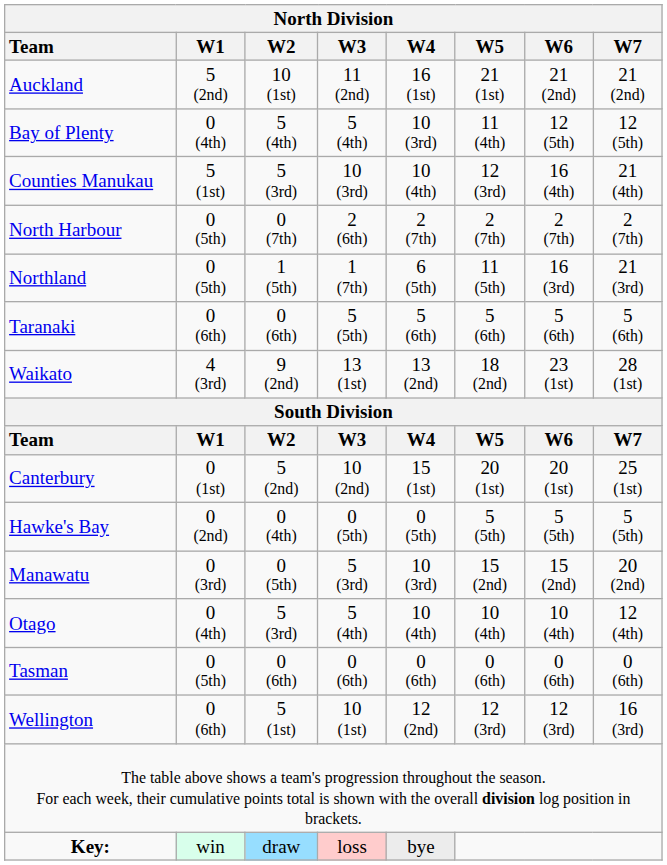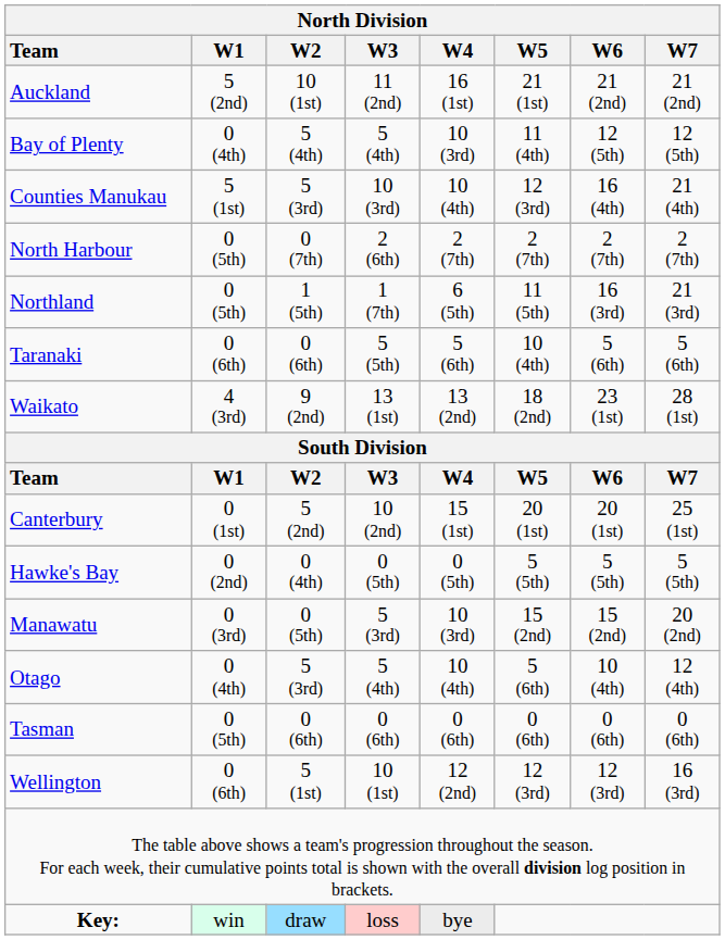 <table class="wikitable" style="text-align:center; line-height:100%; width:80%; font-size:90%">
 <tr>
 <th colspan=100%>North Division</th>
 </tr>
 <tr>
 <th style="text-align:left; width:12%;">Team</th>
 <th style="width:4%;">W1</th>
 <th style="width:4%;">W2</th>
 <th style="width:4%;">W3</th>
 <th style="width:4%;">W4</th>
 <th style="width:4%;">W5</th>
 <th style="width:4%;">W6</th>
 <th style="width:4%;">W7</th>
 </tr>
 <tr>
 <td align=left><a href='#'>Auckland</a></td>
 <td>5 <br><small>(2nd)</small></td>
 <td>10 <br><small>(1st)</small></td>
 <td>11 <br><small>(2nd)</small></td>
 <td>16 <br><small>(1st)</small></td>
 <td>21 <br><small>(1st)</small></td>
 <td>21 <br><small>(2nd)</small></td>
 <td>21 <br><small>(2nd)</small></td>
 </tr>
 <tr>
 <td align=left><a href='#'>Bay of Plenty</a></td>
 <td>0 <br><small>(4th)</small></td>
 <td>5 <br><small>(4th)</small></td>
 <td>5 <br><small>(4th)</small></td>
 <td>10 <br><small>(3rd)</small></td>
 <td>11 <br><small>(4th)</small></td>
 <td>12 <br><small>(5th)</small></td>
 <td>12 <br><small>(5th)</small></td>
 </tr>
 <tr>
 <td align=left><a href='#'>Counties Manukau</a></td>
 <td>5 <br><small>(1st)</small></td>
 <td>5 <br><small>(3rd)</small></td>
 <td>10 <br><small>(3rd)</small></td>
 <td>10 <br><small>(4th)</small></td>
 <td>12 <br><small>(3rd)</small></td>
 <td>16 <br><small>(4th)</small></td>
 <td>21 <br><small>(4th)</small></td>
 </tr>
 <tr>
 <td align=left><a href='#'>North Harbour</a></td>
 <td>0 <br><small>(5th)</small></td>
 <td>0 <br><small>(7th)</small></td>
 <td>2 <br><small>(6th)</small></td>
 <td>2 <br><small>(7th)</small></td>
 <td>2 <br><small>(7th)</small></td>
 <td>2 <br><small>(7th)</small></td>
 <td>2 <br><small>(7th)</small></td>
 </tr>
 <tr>
 <td align=left><a href='#'>Northland</a></td>
 <td>0 <br><small>(5th)</small></td>
 <td>1 <br><small>(5th)</small></td>
 <td>1 <br><small>(7th)</small></td>
 <td>6 <br><small>(5th)</small></td>
 <td>11 <br><small>(5th)</small></td>
 <td>16 <br><small>(3rd)</small></td>
 <td>21 <br><small>(3rd)</small></td>
 </tr>
 <tr>
 <td align=left><a href='#'>Taranaki</a></td>
 <td>0 <br><small>(6th)</small></td>
 <td>0 <br><small>(6th)</small></td>
 <td>5 <br><small>(5th)</small></td>
 <td>5 <br><small>(6th)</small></td>
-<td>5 <br><small>(6th)</small></td>
+<td>10 <br><small>(4th)</small></td>
 <td>5 <br><small>(6th)</small></td>
 <td>5 <br><small>(6th)</small></td>
 </tr>
 <tr>
 <td align=left><a href='#'>Waikato</a></td>
 <td>4 <br><small>(3rd)</small></td>
 <td>9 <br><small>(2nd)</small></td>
 <td>13 <br><small>(1st)</small></td>
 <td>13 <br><small>(2nd)</small></td>
 <td>18 <br><small>(2nd)</small></td>
 <td>23 <br><small>(1st)</small></td>
 <td>28 <br><small>(1st)</small></td>
 </tr>
 <tr>
 <th colspan=100%>South Division</th>
 </tr>
 <tr>
 <th style="text-align:left; width:12%;">Team</th>
 <th style="width:4%;">W1</th>
 <th style="width:4%;">W2</th>
 <th style="width:4%;">W3</th>
 <th style="width:4%;">W4</th>
 <th style="width:4%;">W5</th>
 <th style="width:4%;">W6</th>
 <th style="width:4%;">W7</th>
 </tr>
 <tr>
 <td align=left><a href='#'>Canterbury</a></td>
 <td>0 <br><small>(1st)</small></td>
 <td>5 <br><small>(2nd)</small></td>
 <td>10 <br><small>(2nd)</small></td>
 <td>15 <br><small>(1st)</small></td>
 <td>20 <br><small>(1st)</small></td>
 <td>20 <br><small>(1st)</small></td>
 <td>25 <br><small>(1st)</small></td>
 </tr>
 <tr>
 <td align=left><a href='#'>Hawke's Bay</a></td>
 <td>0 <br><small>(2nd)</small></td>
 <td>0 <br><small>(4th)</small></td>
 <td>0 <br><small>(5th)</small></td>
 <td>0 <br><small>(5th)</small></td>
 <td>5 <br><small>(5th)</small></td>
 <td>5 <br><small>(5th)</small></td>
 <td>5 <br><small>(5th)</small></td>
 </tr>
 <tr>
 <td align=left><a href='#'>Manawatu</a></td>
 <td>0 <br><small>(3rd)</small></td>
 <td>0 <br><small>(5th)</small></td>
 <td>5 <br><small>(3rd)</small></td>
 <td>10 <br><small>(3rd)</small></td>
 <td>15 <br><small>(2nd)</small></td>
 <td>15 <br><small>(2nd)</small></td>
 <td>20 <br><small>(2nd)</small></td>
 </tr>
 <tr>
 <td align=left><a href='#'>Otago</a></td>
 <td>0 <br><small>(4th)</small></td>
 <td>5 <br><small>(3rd)</small></td>
 <td>5 <br><small>(4th)</small></td>
 <td>10 <br><small>(4th)</small></td>
-<td>10 <br><small>(4th)</small></td>
+<td>5 <br><small>(6th)</small></td>
 <td>10 <br><small>(4th)</small></td>
 <td>12 <br><small>(4th)</small></td>
 </tr>
 <tr>
 <td align=left><a href='#'>Tasman</a></td>
 <td>0 <br><small>(5th)</small></td>
 <td>0 <br><small>(6th)</small></td>
 <td>0 <br><small>(6th)</small></td>
 <td>0 <br><small>(6th)</small></td>
 <td>0 <br><small>(6th)</small></td>
 <td>0 <br><small>(6th)</small></td>
 <td>0 <br><small>(6th)</small></td>
 </tr>
 <tr>
 <td align=left><a href='#'>Wellington</a></td>
 <td>0 <br><small>(6th)</small></td>
 <td>5 <br><small>(1st)</small></td>
 <td>10 <br><small>(1st)</small></td>
 <td>12 <br><small>(2nd)</small></td>
 <td>12 <br><small>(3rd)</small></td>
 <td>12 <br><small>(3rd)</small></td>
 <td>16 <br><small>(3rd)</small></td>
 </tr>
 <tr>
 <td colspan="100%" style="text-align:center;"><br><small>The table above shows a team's progression throughout the season.<br>For each week, their cumulative points total is shown with the overall <strong>division</strong> log position in brackets.<br></small></td>
 </tr>
 <tr>
 <td><strong>Key:</strong></td>
 <td style="background:#D8FFEB;">win</td>
 <td style="background:#97deff;">draw</td>
 <td style="background:#FFCCCC;">loss</td>
 <td style="background:#ECECEC;">bye</td>
 <td colspan=16></td>
 </tr>
 </table>
